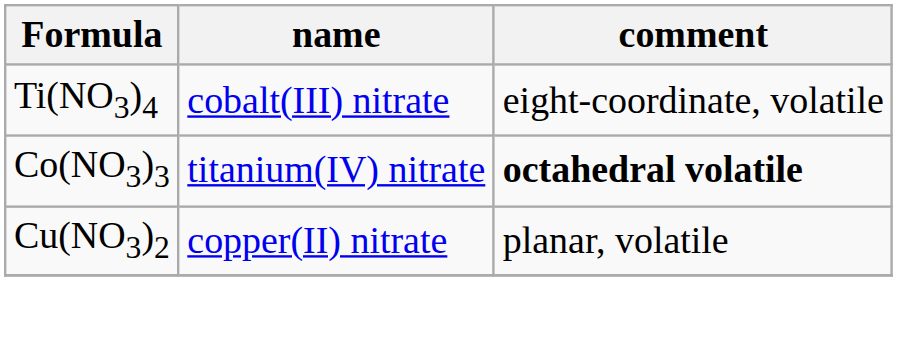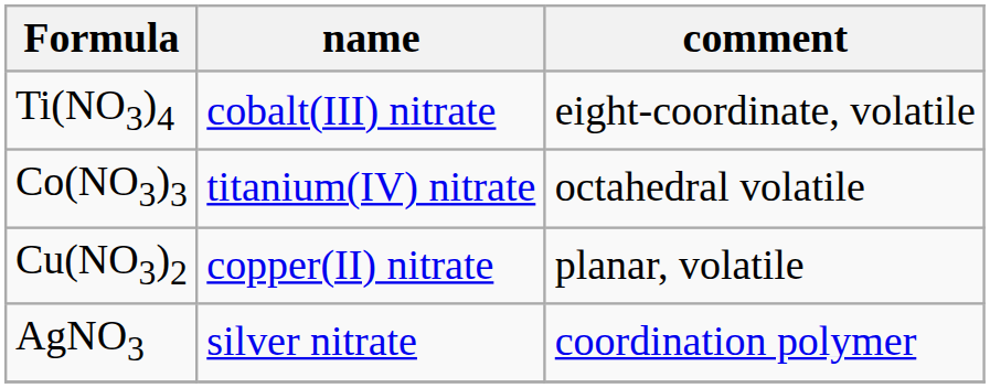 <table class="wikitable">
 <tr>
 <th>Formula</th>
 <th>name</th>
 <th>comment</th>
 </tr>
 <tr>
 <td>Ti(NO<sub>3</sub>)<sub>4</sub></td>
 <td><a href='#'>cobalt(III) nitrate</a></td>
 <td>eight-coordinate, volatile</td>
 </tr>
 <tr>
 <td>Co(NO<sub>3</sub>)<sub>3</sub></td>
 <td><a href='#'>titanium(IV) nitrate</a></td>
-<td><strong>octahedral volatile</strong></td>
+<td>octahedral volatile</td>
 </tr>
 <tr>
 <td>Cu(NO<sub>3</sub>)<sub>2</sub></td>
 <td><a href='#'>copper(II) nitrate</a></td>
 <td>planar, volatile</td>
 </tr>
 <tr>
+<td>AgNO<sub>3</sub></td>
+<td><a href='#'>silver nitrate</a></td>
+<td><a href='#'>coordination polymer</a></td>
+</tr>
+<tr>
 </tr>
 </table>
